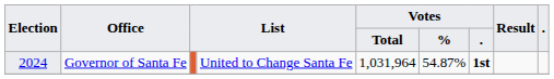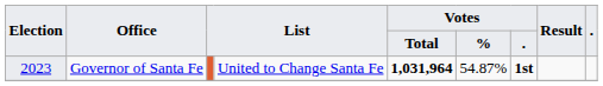 <table class="wikitable" style="font-size:90%; text-align:center;">
 <tr>
 <th style="background-color:#EAECF0;" rowspan=2>Election</th>
 <th style="background-color:#EAECF0;" rowspan=2>Office</th>
 <th style="background-color:#EAECF0;" colspan=2 rowspan=2>List</th>
 <th style="background-color:#EAECF0;" colspan=3>Votes</th>
 <th style="background-color:#EAECF0;" rowspan=2>Result</th>
 <th style="background-color:#EAECF0;" rowspan=2>.</th>
 </tr>
 <tr>
 <th style="background-color:#EAECF0;">Total</th>
 <th style="background-color:#EAECF0;">%</th>
 <th style="background-color:#EAECF0;">.</th>
 </tr>
 <tr>
-<td style="background-color:#EAECF0;"><a href='#'>2024</a></td>
+<td style="background-color:#EAECF0;"><a href='#'>2023</a></td>
 <td><a href='#'>Governor of Santa Fe</a></td>
 <td style="background-color:#E05D31;"></td>
 <td><a href='#'>United to Change Santa Fe</a></td>
-<td>1,031,964</td>
+<td><strong>1,031,964</strong></td>
 <td>54.87%</td>
 <td><strong>1st</strong></td>
 <td></td>
 <td></td>
 </tr>
 <tr>
 </tr>
 </table>
